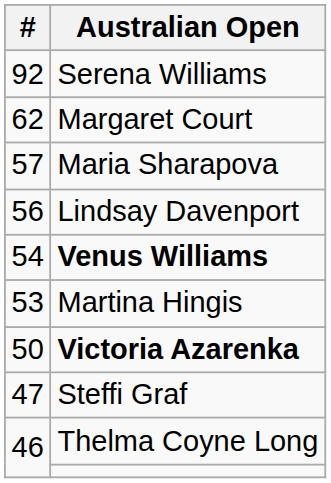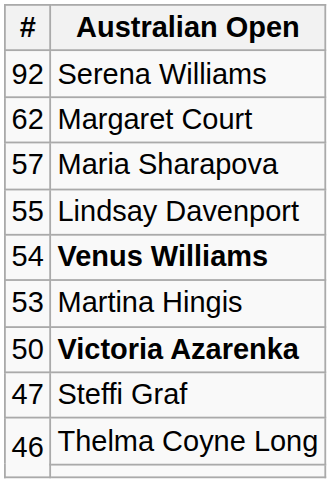 <table class=wikitable>
 <tr>
 <th style="width:18px;">#</th>
 <th>Australian Open</th>
 </tr>
 <tr>
 <td>92</td>
 <td> Serena Williams</td>
 </tr>
 <tr>
 <td>62</td>
 <td> Margaret Court</td>
 </tr>
 <tr>
 <td>57</td>
 <td> Maria Sharapova</td>
 </tr>
 <tr>
-<td>56</td>
+<td>55</td>
 <td> Lindsay Davenport</td>
 </tr>
 <tr>
 <td>54</td>
 <td> <strong>Venus Williams</strong></td>
 </tr>
 <tr>
 <td>53</td>
 <td> Martina Hingis</td>
 </tr>
 <tr>
 <td>50</td>
 <td> <strong>Victoria Azarenka</strong></td>
 </tr>
 <tr>
 <td>47</td>
 <td> Steffi Graf</td>
 </tr>
 <tr>
 <td rowspan="2">46</td>
 <td> Thelma Coyne Long</td>
 </tr>
 <tr>
 <td></td>
 </tr>
 </table>
